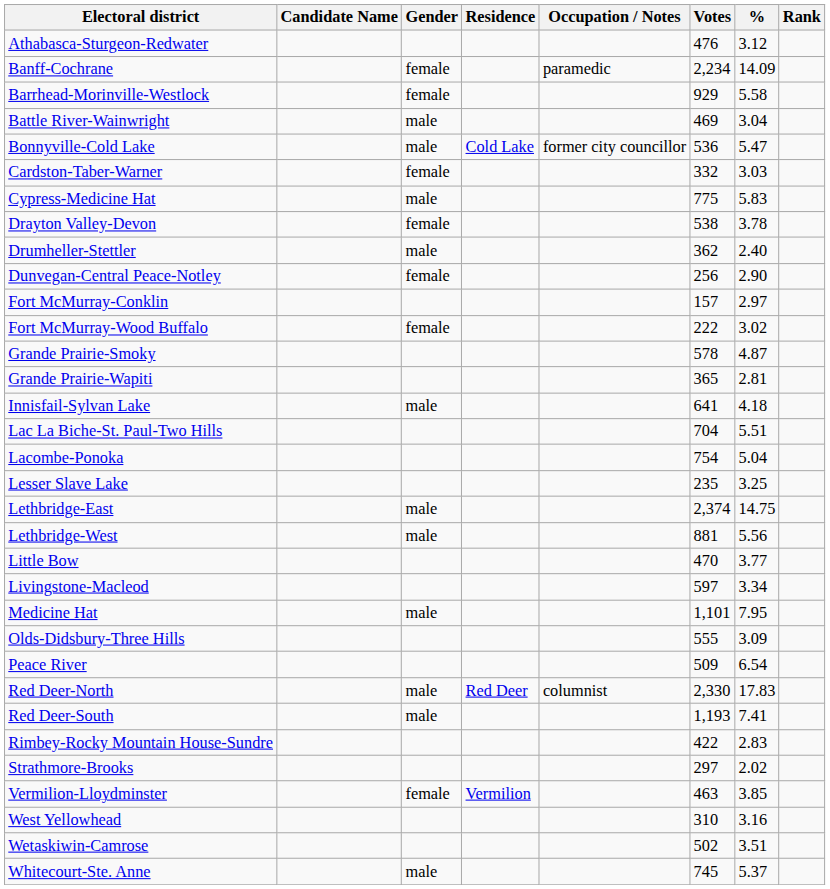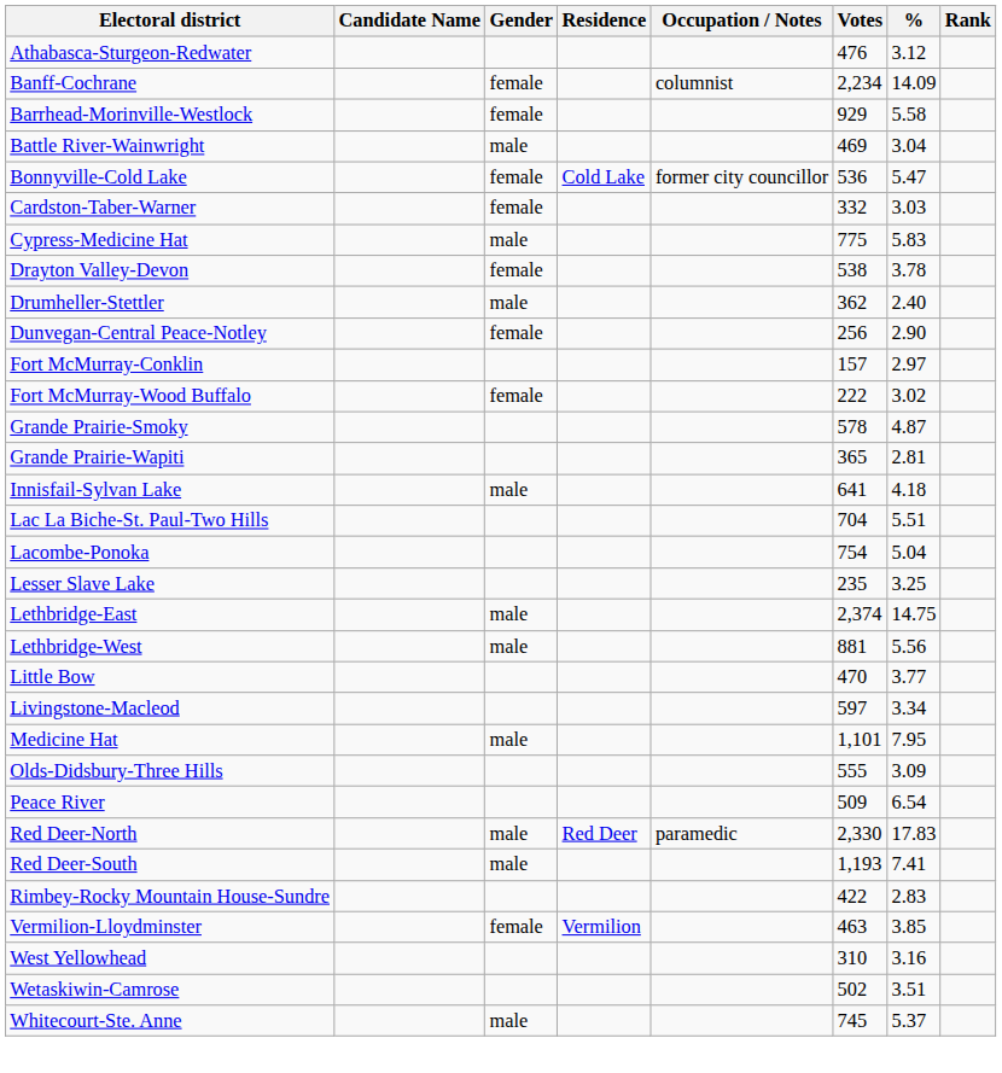 <table class="wikitable sortable">
 <tr>
 <th>Electoral district</th>
 <th>Candidate Name</th>
 <th>Gender</th>
 <th>Residence</th>
 <th class=unsortable>Occupation / Notes</th>
 <th>Votes</th>
 <th>%</th>
 <th>Rank</th>
 </tr>
 <tr>
 <td><a href='#'>Athabasca-Sturgeon-Redwater</a></td>
 <td></td>
 <td></td>
 <td></td>
 <td></td>
 <td>476</td>
 <td>3.12</td>
 <td></td>
 </tr>
 <tr>
 <td><a href='#'>Banff-Cochrane</a></td>
 <td></td>
 <td>female</td>
 <td></td>
-<td>paramedic</td>
+<td>columnist</td>
 <td>2,234</td>
 <td>14.09</td>
 <td></td>
 </tr>
 <tr>
 <td><a href='#'>Barrhead-Morinville-Westlock</a></td>
 <td></td>
 <td>female</td>
 <td></td>
 <td></td>
 <td>929</td>
 <td>5.58</td>
 <td></td>
 </tr>
 <tr>
 <td><a href='#'>Battle River-Wainwright</a></td>
 <td></td>
 <td>male</td>
 <td></td>
 <td></td>
 <td>469</td>
 <td>3.04</td>
 <td></td>
 </tr>
 <tr>
 <td><a href='#'>Bonnyville-Cold Lake</a></td>
 <td></td>
-<td>male</td>
+<td>female</td>
 <td><a href='#'>Cold Lake</a></td>
 <td>former city councillor</td>
 <td>536</td>
 <td>5.47</td>
 <td></td>
 </tr>
 <tr>
 <td><a href='#'>Cardston-Taber-Warner</a></td>
 <td></td>
 <td>female</td>
 <td></td>
 <td></td>
 <td>332</td>
 <td>3.03</td>
 <td></td>
 </tr>
 <tr>
 <td><a href='#'>Cypress-Medicine Hat</a></td>
 <td></td>
 <td>male</td>
 <td></td>
 <td></td>
 <td>775</td>
 <td>5.83</td>
 <td></td>
 </tr>
 <tr>
 <td><a href='#'>Drayton Valley-Devon</a></td>
 <td></td>
 <td>female</td>
 <td></td>
 <td></td>
 <td>538</td>
 <td>3.78</td>
 <td></td>
 </tr>
 <tr>
 <td><a href='#'>Drumheller-Stettler</a></td>
 <td></td>
 <td>male</td>
 <td></td>
 <td></td>
 <td>362</td>
 <td>2.40</td>
 <td></td>
 </tr>
 <tr>
 <td><a href='#'>Dunvegan-Central Peace-Notley</a></td>
 <td></td>
 <td>female</td>
 <td></td>
 <td></td>
 <td>256</td>
 <td>2.90</td>
 <td></td>
 </tr>
 <tr>
 <td><a href='#'>Fort McMurray-Conklin</a></td>
 <td></td>
 <td></td>
 <td></td>
 <td></td>
 <td>157</td>
 <td>2.97</td>
 <td></td>
 </tr>
 <tr>
 <td><a href='#'>Fort McMurray-Wood Buffalo</a></td>
 <td></td>
 <td>female</td>
 <td></td>
 <td></td>
 <td>222</td>
 <td>3.02</td>
 <td></td>
 </tr>
 <tr>
 <td><a href='#'>Grande Prairie-Smoky</a></td>
 <td></td>
 <td></td>
 <td></td>
 <td></td>
 <td>578</td>
 <td>4.87</td>
 <td></td>
 </tr>
 <tr>
 <td><a href='#'>Grande Prairie-Wapiti</a></td>
 <td></td>
 <td></td>
 <td></td>
 <td></td>
 <td>365</td>
 <td>2.81</td>
 <td></td>
 </tr>
 <tr>
 <td><a href='#'>Innisfail-Sylvan Lake</a></td>
 <td></td>
 <td>male</td>
 <td></td>
 <td></td>
 <td>641</td>
 <td>4.18</td>
 <td></td>
 </tr>
 <tr>
 <td><a href='#'>Lac La Biche-St. Paul-Two Hills</a></td>
 <td></td>
 <td></td>
 <td></td>
 <td></td>
 <td>704</td>
 <td>5.51</td>
 <td></td>
 </tr>
 <tr>
 <td><a href='#'>Lacombe-Ponoka</a></td>
 <td></td>
 <td></td>
 <td></td>
 <td></td>
 <td>754</td>
 <td>5.04</td>
 <td></td>
 </tr>
 <tr>
 <td><a href='#'>Lesser Slave Lake</a></td>
 <td></td>
 <td></td>
 <td></td>
 <td></td>
 <td>235</td>
 <td>3.25</td>
 <td></td>
 </tr>
 <tr>
 <td><a href='#'>Lethbridge-East</a></td>
 <td></td>
 <td>male</td>
 <td></td>
 <td></td>
 <td>2,374</td>
 <td>14.75</td>
 <td></td>
 </tr>
 <tr>
 <td><a href='#'>Lethbridge-West</a></td>
 <td></td>
 <td>male</td>
 <td></td>
 <td></td>
 <td>881</td>
 <td>5.56</td>
 <td></td>
 </tr>
 <tr>
 <td><a href='#'>Little Bow</a></td>
 <td></td>
 <td></td>
 <td></td>
 <td></td>
 <td>470</td>
 <td>3.77</td>
 <td></td>
 </tr>
 <tr>
 <td><a href='#'>Livingstone-Macleod</a></td>
 <td></td>
 <td></td>
 <td></td>
 <td></td>
 <td>597</td>
 <td>3.34</td>
 <td></td>
 </tr>
 <tr>
 <td><a href='#'>Medicine Hat</a></td>
 <td></td>
 <td>male</td>
 <td></td>
 <td></td>
 <td>1,101</td>
 <td>7.95</td>
 <td></td>
 </tr>
 <tr>
 <td><a href='#'>Olds-Didsbury-Three Hills</a></td>
 <td></td>
 <td></td>
 <td></td>
 <td></td>
 <td>555</td>
 <td>3.09</td>
 <td></td>
 </tr>
 <tr>
 <td><a href='#'>Peace River</a></td>
 <td></td>
 <td></td>
 <td></td>
 <td></td>
 <td>509</td>
 <td>6.54</td>
 <td></td>
 </tr>
 <tr>
 <td><a href='#'>Red Deer-North</a></td>
 <td></td>
 <td>male</td>
 <td><a href='#'>Red Deer</a></td>
-<td>columnist</td>
+<td>paramedic</td>
 <td>2,330</td>
 <td>17.83</td>
 <td></td>
 </tr>
 <tr>
 <td><a href='#'>Red Deer-South</a></td>
 <td></td>
 <td>male</td>
 <td></td>
 <td></td>
 <td>1,193</td>
 <td>7.41</td>
 <td></td>
 </tr>
 <tr>
 <td><a href='#'>Rimbey-Rocky Mountain House-Sundre</a></td>
 <td></td>
 <td></td>
 <td></td>
 <td></td>
 <td>422</td>
 <td>2.83</td>
-<td></td>
-</tr>
-<tr>
-<td><a href='#'>Strathmore-Brooks</a></td>
-<td></td>
-<td></td>
-<td></td>
-<td></td>
-<td>297</td>
-<td>2.02</td>
 <td></td>
 </tr>
 <tr>
 <td><a href='#'>Vermilion-Lloydminster</a></td>
 <td></td>
 <td>female</td>
 <td><a href='#'>Vermilion</a></td>
 <td></td>
 <td>463</td>
 <td>3.85</td>
 <td></td>
 </tr>
 <tr>
 <td><a href='#'>West Yellowhead</a></td>
 <td></td>
 <td></td>
 <td></td>
 <td></td>
 <td>310</td>
 <td>3.16</td>
 <td></td>
 </tr>
 <tr>
 <td><a href='#'>Wetaskiwin-Camrose</a></td>
 <td></td>
 <td></td>
 <td></td>
 <td></td>
 <td>502</td>
 <td>3.51</td>
 <td></td>
 </tr>
 <tr>
 <td><a href='#'>Whitecourt-Ste. Anne</a></td>
 <td></td>
 <td>male</td>
 <td></td>
 <td></td>
 <td>745</td>
 <td>5.37</td>
 <td></td>
 </tr>
 </table>
